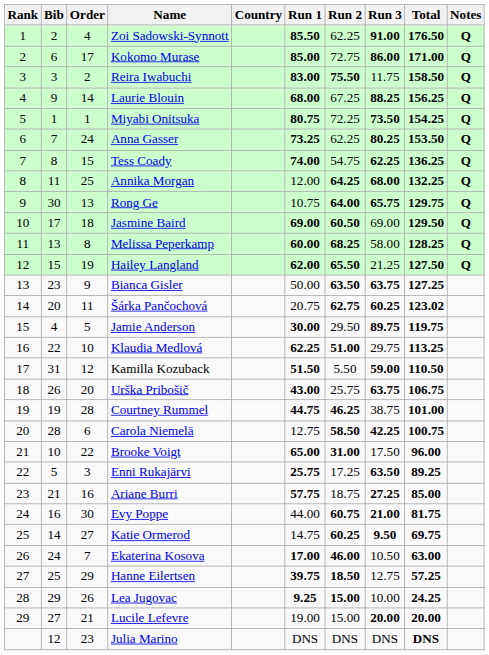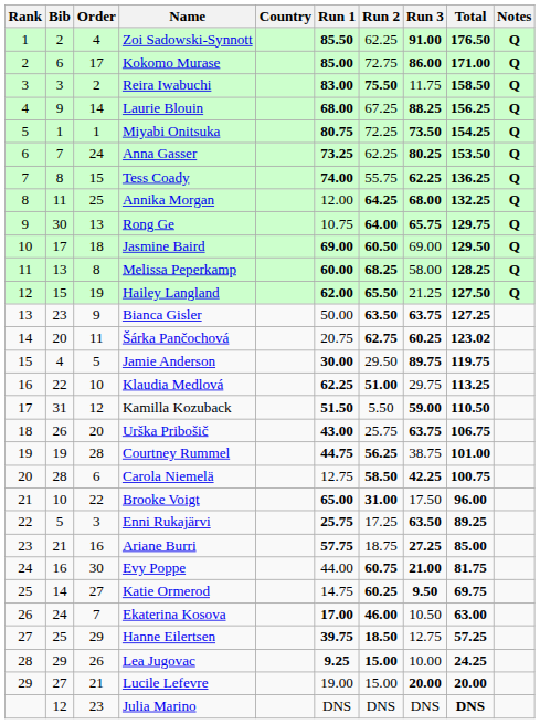 <table class="wikitable sortable" style="text-align:center">
 <tr>
 <th>Rank</th>
 <th>Bib</th>
 <th>Order</th>
 <th>Name</th>
 <th>Country</th>
 <th>Run 1</th>
 <th>Run 2</th>
 <th>Run 3</th>
 <th>Total</th>
 <th>Notes</th>
 </tr>
 <tr bgcolor=#ccffcc>
 <td>1</td>
 <td>2</td>
 <td>4</td>
 <td align=left><a href='#'>Zoi Sadowski-Synnott</a></td>
 <td align=left></td>
 <td><strong>85.50</strong></td>
 <td>62.25</td>
 <td><strong>91.00</strong></td>
 <td><strong>176.50</strong></td>
 <td><strong>Q</strong></td>
 </tr>
 <tr bgcolor=#ccffcc>
 <td>2</td>
 <td>6</td>
 <td>17</td>
 <td align=left><a href='#'>Kokomo Murase</a></td>
 <td align=left></td>
 <td><strong>85.00</strong></td>
 <td>72.75</td>
 <td><strong>86.00</strong></td>
 <td><strong>171.00</strong></td>
 <td><strong>Q</strong></td>
 </tr>
 <tr bgcolor=#ccffcc>
 <td>3</td>
 <td>3</td>
 <td>2</td>
 <td align=left><a href='#'>Reira Iwabuchi</a></td>
 <td align=left></td>
 <td><strong>83.00</strong></td>
 <td><strong>75.50</strong></td>
 <td>11.75</td>
 <td><strong>158.50</strong></td>
 <td><strong>Q</strong></td>
 </tr>
 <tr bgcolor=#ccffcc>
 <td>4</td>
 <td>9</td>
 <td>14</td>
 <td align=left><a href='#'>Laurie Blouin</a></td>
 <td align=left></td>
 <td><strong>68.00</strong></td>
 <td>67.25</td>
 <td><strong>88.25</strong></td>
 <td><strong>156.25</strong></td>
 <td><strong>Q</strong></td>
 </tr>
 <tr bgcolor=#ccffcc>
 <td>5</td>
 <td>1</td>
 <td>1</td>
 <td align=left><a href='#'>Miyabi Onitsuka</a></td>
 <td align=left></td>
 <td><strong>80.75</strong></td>
 <td>72.25</td>
 <td><strong>73.50</strong></td>
 <td><strong>154.25</strong></td>
 <td><strong>Q</strong></td>
 </tr>
 <tr bgcolor=#ccffcc>
 <td>6</td>
 <td>7</td>
 <td>24</td>
 <td align=left><a href='#'>Anna Gasser</a></td>
 <td align=left></td>
 <td><strong>73.25</strong></td>
 <td>62.25</td>
 <td><strong>80.25</strong></td>
 <td><strong>153.50</strong></td>
 <td><strong>Q</strong></td>
 </tr>
 <tr bgcolor=#ccffcc>
 <td>7</td>
 <td>8</td>
 <td>15</td>
 <td align=left><a href='#'>Tess Coady</a></td>
 <td align=left></td>
 <td><strong>74.00</strong></td>
-<td>54.75</td>
+<td>55.75</td>
 <td><strong>62.25</strong></td>
 <td><strong>136.25</strong></td>
 <td><strong>Q</strong></td>
 </tr>
 <tr bgcolor=#ccffcc>
 <td>8</td>
 <td>11</td>
 <td>25</td>
 <td align=left><a href='#'>Annika Morgan</a></td>
 <td align=left></td>
 <td>12.00</td>
 <td><strong>64.25</strong></td>
 <td><strong>68.00</strong></td>
 <td><strong>132.25</strong></td>
 <td><strong>Q</strong></td>
 </tr>
 <tr bgcolor=#ccffcc>
 <td>9</td>
 <td>30</td>
 <td>13</td>
 <td align=left><a href='#'>Rong Ge</a></td>
 <td align=left></td>
 <td>10.75</td>
 <td><strong>64.00</strong></td>
 <td><strong>65.75</strong></td>
 <td><strong>129.75</strong></td>
 <td><strong>Q</strong></td>
 </tr>
 <tr bgcolor=#ccffcc>
 <td>10</td>
 <td>17</td>
 <td>18</td>
 <td align=left><a href='#'>Jasmine Baird</a></td>
 <td align=left></td>
 <td><strong>69.00</strong></td>
 <td><strong>60.50</strong></td>
 <td>69.00</td>
 <td><strong>129.50</strong></td>
 <td><strong>Q</strong></td>
 </tr>
 <tr bgcolor=#ccffcc>
 <td>11</td>
 <td>13</td>
 <td>8</td>
 <td align=left><a href='#'>Melissa Peperkamp</a></td>
 <td align=left></td>
 <td><strong>60.00</strong></td>
 <td><strong>68.25</strong></td>
 <td>58.00</td>
 <td><strong>128.25</strong></td>
 <td><strong>Q</strong></td>
 </tr>
 <tr bgcolor=#ccffcc>
 <td>12</td>
 <td>15</td>
 <td>19</td>
 <td align=left><a href='#'>Hailey Langland</a></td>
 <td align=left></td>
 <td><strong>62.00</strong></td>
 <td><strong>65.50</strong></td>
 <td>21.25</td>
 <td><strong>127.50</strong></td>
 <td><strong>Q</strong></td>
 </tr>
 <tr>
 <td>13</td>
 <td>23</td>
 <td>9</td>
 <td align=left><a href='#'>Bianca Gisler</a></td>
 <td align=left></td>
 <td>50.00</td>
 <td><strong>63.50</strong></td>
 <td><strong>63.75</strong></td>
 <td><strong>127.25</strong></td>
 <td></td>
 </tr>
 <tr>
 <td>14</td>
 <td>20</td>
 <td>11</td>
 <td align=left><a href='#'>Šárka Pančochová</a></td>
 <td align=left></td>
 <td>20.75</td>
 <td><strong>62.75</strong></td>
 <td><strong>60.25</strong></td>
 <td><strong>123.02</strong></td>
 <td></td>
 </tr>
 <tr>
 <td>15</td>
 <td>4</td>
 <td>5</td>
 <td align=left><a href='#'>Jamie Anderson</a></td>
 <td align=left></td>
 <td><strong>30.00</strong></td>
 <td>29.50</td>
 <td><strong>89.75</strong></td>
 <td><strong>119.75</strong></td>
 <td></td>
 </tr>
 <tr>
 <td>16</td>
 <td>22</td>
 <td>10</td>
 <td align=left><a href='#'>Klaudia Medlová</a></td>
 <td align=left></td>
 <td><strong>62.25</strong></td>
 <td><strong>51.00</strong></td>
 <td>29.75</td>
 <td><strong>113.25</strong></td>
 <td></td>
 </tr>
 <tr>
 <td>17</td>
 <td>31</td>
 <td>12</td>
 <td align=left>Kamilla Kozuback</td>
 <td align=left></td>
 <td><strong>51.50</strong></td>
 <td>5.50</td>
 <td><strong>59.00</strong></td>
 <td><strong>110.50</strong></td>
 <td></td>
 </tr>
 <tr>
 <td>18</td>
 <td>26</td>
 <td>20</td>
 <td align=left><a href='#'>Urška Pribošič</a></td>
 <td align=left></td>
 <td><strong>43.00</strong></td>
 <td>25.75</td>
 <td><strong>63.75</strong></td>
 <td><strong>106.75</strong></td>
 <td></td>
 </tr>
 <tr>
 <td>19</td>
 <td>19</td>
 <td>28</td>
 <td align=left><a href='#'>Courtney Rummel</a></td>
 <td align=left></td>
 <td><strong>44.75</strong></td>
-<td><strong>46.25</strong></td>
+<td><strong>56.25</strong></td>
 <td>38.75</td>
 <td><strong>101.00</strong></td>
 <td></td>
 </tr>
 <tr>
 <td>20</td>
 <td>28</td>
 <td>6</td>
 <td align=left><a href='#'>Carola Niemelä</a></td>
 <td align=left></td>
 <td>12.75</td>
 <td><strong>58.50</strong></td>
 <td><strong>42.25</strong></td>
 <td><strong>100.75</strong></td>
 <td></td>
 </tr>
 <tr>
 <td>21</td>
 <td>10</td>
 <td>22</td>
 <td align=left><a href='#'>Brooke Voigt</a></td>
 <td align=left></td>
 <td><strong>65.00</strong></td>
 <td><strong>31.00</strong></td>
 <td>17.50</td>
 <td><strong>96.00</strong></td>
 <td></td>
 </tr>
 <tr>
 <td>22</td>
 <td>5</td>
 <td>3</td>
 <td align=left><a href='#'>Enni Rukajärvi</a></td>
 <td align=left></td>
 <td><strong>25.75</strong></td>
 <td>17.25</td>
 <td><strong>63.50</strong></td>
 <td><strong>89.25</strong></td>
 <td></td>
 </tr>
 <tr>
 <td>23</td>
 <td>21</td>
 <td>16</td>
 <td align=left><a href='#'>Ariane Burri</a></td>
 <td align=left></td>
 <td><strong>57.75</strong></td>
 <td>18.75</td>
 <td><strong>27.25</strong></td>
 <td><strong>85.00</strong></td>
 <td></td>
 </tr>
 <tr>
 <td>24</td>
 <td>16</td>
 <td>30</td>
 <td align=left><a href='#'>Evy Poppe</a></td>
 <td align=left></td>
 <td>44.00</td>
 <td><strong>60.75</strong></td>
 <td><strong>21.00</strong></td>
 <td><strong>81.75</strong></td>
 <td></td>
 </tr>
 <tr>
 <td>25</td>
 <td>14</td>
 <td>27</td>
 <td align=left><a href='#'>Katie Ormerod</a></td>
 <td align=left></td>
 <td>14.75</td>
 <td><strong>60.25</strong></td>
 <td><strong>9.50</strong></td>
 <td><strong>69.75</strong></td>
 <td></td>
 </tr>
 <tr>
 <td>26</td>
 <td>24</td>
 <td>7</td>
 <td align=left><a href='#'>Ekaterina Kosova</a></td>
 <td align=left></td>
 <td><strong>17.00</strong></td>
 <td><strong>46.00</strong></td>
 <td>10.50</td>
 <td><strong>63.00</strong></td>
 <td></td>
 </tr>
 <tr>
 <td>27</td>
 <td>25</td>
 <td>29</td>
 <td align=left><a href='#'>Hanne Eilertsen</a></td>
 <td align=left></td>
 <td><strong>39.75</strong></td>
 <td><strong>18.50</strong></td>
 <td>12.75</td>
 <td><strong>57.25</strong></td>
 <td></td>
 </tr>
 <tr>
 <td>28</td>
 <td>29</td>
 <td>26</td>
 <td align=left><a href='#'>Lea Jugovac</a></td>
 <td align=left></td>
 <td><strong>9.25</strong></td>
 <td><strong>15.00</strong></td>
 <td>10.00</td>
 <td><strong>24.25</strong></td>
 <td></td>
 </tr>
 <tr>
 <td>29</td>
 <td>27</td>
 <td>21</td>
 <td align=left><a href='#'>Lucile Lefevre</a></td>
 <td align=left></td>
 <td>19.00</td>
 <td>15.00</td>
 <td><strong>20.00</strong></td>
 <td><strong>20.00</strong></td>
 <td></td>
 </tr>
 <tr>
 <td></td>
 <td>12</td>
 <td>23</td>
 <td align=left><a href='#'>Julia Marino</a></td>
 <td align=left></td>
 <td>DNS</td>
 <td>DNS</td>
 <td>DNS</td>
 <td><strong>DNS</strong></td>
 <td></td>
 </tr>
 </table>
